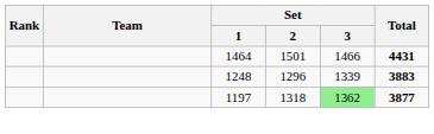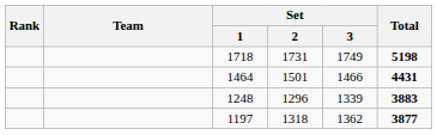 <table class=wikitable style="text-align:center">
 <tr>
 <th rowspan="2" width=40>Rank</th>
 <th rowspan="2" width=200>Team</th>
 <th colspan="3">Set</th>
 <th rowspan="2" width=60>Total</th>
 </tr>
 <tr>
 <th width=60>1</th>
 <th width=60>2</th>
 <th width=60>3</th>
+</tr>
+<tr>
+<td></td>
+<td align=left></td>
+<td>1718</td>
+<td>1731</td>
+<td>1749</td>
+<td><strong>5198</strong></td>
 </tr>
 <tr>
 <td></td>
 <td align=left></td>
 <td>1464</td>
 <td>1501</td>
 <td>1466</td>
 <td><strong>4431</strong></td>
 </tr>
 <tr>
 <td></td>
 <td align=left></td>
 <td>1248</td>
 <td>1296</td>
 <td>1339</td>
 <td><strong>3883</strong></td>
 </tr>
 <tr>
 <td></td>
 <td align=left></td>
 <td>1197</td>
 <td>1318</td>
-<td style="background: lightgreen;">1362</td>
+<td>1362</td>
 <td><strong>3877</strong></td>
 </tr>
 </table>
